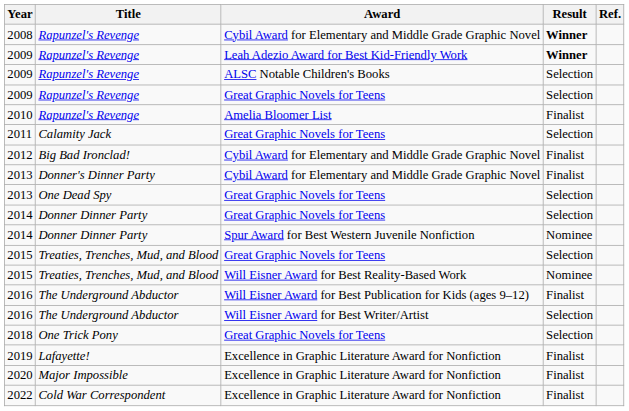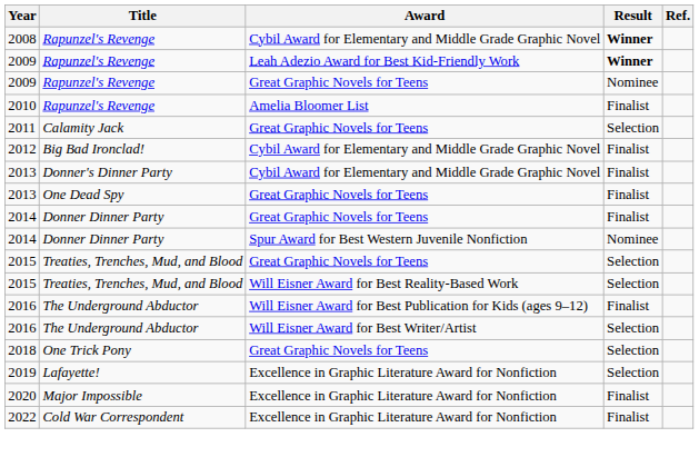 <table class="wikitable sortable mw-collapsible">
 <tr>
 <th>Year</th>
 <th>Title</th>
 <th>Award</th>
 <th>Result</th>
 <th>Ref.</th>
 </tr>
 <tr>
 <td>2008</td>
 <td><em><a href='#'>Rapunzel's Revenge</a></em></td>
 <td><a href='#'>Cybil Award</a> for Elementary and Middle Grade Graphic Novel</td>
 <td><strong>Winner</strong></td>
 <td></td>
 </tr>
 <tr>
 <td>2009</td>
 <td><em><a href='#'>Rapunzel's Revenge</a></em></td>
 <td><a href='#'>Leah Adezio Award for Best Kid-Friendly Work</a></td>
 <td><strong>Winner</strong></td>
 <td></td>
 </tr>
 <tr>
 <td>2009</td>
 <td><em><a href='#'>Rapunzel's Revenge</a></em></td>
-<td><a href='#'>ALSC</a> Notable Children's Books</td>
-<td>Selection</td>
-<td></td>
-</tr>
-<tr>
-<td>2009</td>
-<td><em><a href='#'>Rapunzel's Revenge</a></em></td>
 <td><a href='#'>Great Graphic Novels for Teens</a></td>
-<td>Selection</td>
+<td>Nominee</td>
 <td></td>
 </tr>
 <tr>
 <td>2010</td>
 <td><em><a href='#'>Rapunzel's Revenge</a></em></td>
 <td><a href='#'>Amelia Bloomer List</a></td>
 <td>Finalist</td>
 <td></td>
 </tr>
 <tr>
 <td>2011</td>
 <td><em>Calamity Jack</em></td>
 <td><a href='#'>Great Graphic Novels for Teens</a></td>
 <td>Selection</td>
 <td></td>
 </tr>
 <tr>
 <td>2012</td>
 <td><em>Big Bad Ironclad!</em></td>
 <td><a href='#'>Cybil Award</a> for Elementary and Middle Grade Graphic Novel</td>
 <td>Finalist</td>
 <td></td>
 </tr>
 <tr>
 <td>2013</td>
 <td><em>Donner's Dinner Party</em></td>
 <td><a href='#'>Cybil Award</a> for Elementary and Middle Grade Graphic Novel</td>
 <td>Finalist</td>
 <td></td>
 </tr>
 <tr>
 <td>2013</td>
 <td><em>One Dead Spy</em></td>
 <td><a href='#'>Great Graphic Novels for Teens</a></td>
-<td>Selection</td>
+<td>Finalist</td>
 <td></td>
 </tr>
 <tr>
 <td>2014</td>
 <td><em>Donner Dinner Party</em></td>
 <td><a href='#'>Great Graphic Novels for Teens</a></td>
-<td>Selection</td>
+<td>Finalist</td>
 <td></td>
 </tr>
 <tr>
 <td>2014</td>
 <td><em>Donner Dinner Party</em></td>
 <td><a href='#'>Spur Award</a> for Best Western Juvenile Nonfiction</td>
 <td>Nominee</td>
 <td></td>
 </tr>
 <tr>
 <td>2015</td>
 <td><em>Treaties, Trenches, Mud, and Blood</em></td>
 <td><a href='#'>Great Graphic Novels for Teens</a></td>
 <td>Selection</td>
 <td></td>
 </tr>
 <tr>
 <td>2015</td>
 <td><em>Treaties, Trenches, Mud, and Blood</em></td>
 <td><a href='#'>Will Eisner Award</a> for Best Reality-Based Work</td>
-<td>Nominee</td>
+<td>Selection</td>
 <td></td>
 </tr>
 <tr>
 <td>2016</td>
 <td><em>The Underground Abductor</em></td>
 <td><a href='#'>Will Eisner Award</a> for Best Publication for Kids (ages 9–12)</td>
 <td>Finalist</td>
 <td></td>
 </tr>
 <tr>
 <td>2016</td>
 <td><em>The Underground Abductor</em></td>
 <td><a href='#'>Will Eisner Award</a> for Best Writer/Artist</td>
 <td>Selection</td>
 <td></td>
 </tr>
 <tr>
 <td>2018</td>
 <td><em>One Trick Pony</em></td>
 <td><a href='#'>Great Graphic Novels for Teens</a></td>
 <td>Selection</td>
 <td></td>
 </tr>
 <tr>
 <td>2019</td>
 <td><em>Lafayette!</em></td>
 <td>Excellence in Graphic Literature Award for Nonfiction</td>
-<td>Finalist</td>
+<td>Selection</td>
 <td></td>
 </tr>
 <tr>
 <td>2020</td>
 <td><em>Major Impossible</em></td>
 <td>Excellence in Graphic Literature Award for Nonfiction</td>
 <td>Finalist</td>
 <td></td>
 </tr>
 <tr>
 <td>2022</td>
 <td><em>Cold War Correspondent</em></td>
 <td>Excellence in Graphic Literature Award for Nonfiction</td>
 <td>Finalist</td>
 <td></td>
 </tr>
 </table>
